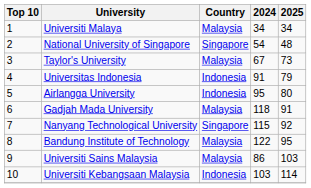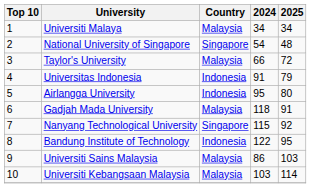 <table class="wikitable sortable">
 <tr>
 <th>Top 10</th>
 <th>University</th>
 <th>Country</th>
 <th>2024</th>
 <th>2025</th>
 </tr>
 <tr>
 <td>1</td>
 <td> <a href='#'>Universiti Malaya</a></td>
 <td><a href='#'>Malaysia</a></td>
 <td>34</td>
 <td>34</td>
 </tr>
 <tr>
 <td>2</td>
 <td> <a href='#'>National University of Singapore</a></td>
 <td><a href='#'>Singapore</a></td>
 <td>54</td>
 <td>48</td>
 </tr>
 <tr>
 <td>3</td>
 <td> <a href='#'>Taylor's University</a></td>
 <td><a href='#'>Malaysia</a></td>
-<td>67</td>
-<td>73</td>
+<td>66</td>
+<td>72</td>
 </tr>
 <tr>
 <td>4</td>
 <td> <a href='#'>Universitas Indonesia</a></td>
 <td><a href='#'>Indonesia</a></td>
 <td>91</td>
 <td>79</td>
 </tr>
 <tr>
 <td>5</td>
 <td> <a href='#'>Airlangga University</a></td>
 <td><a href='#'>Indonesia</a></td>
 <td>95</td>
 <td>80</td>
 </tr>
 <tr>
 <td>6</td>
 <td> <a href='#'>Gadjah Mada University</a></td>
 <td><a href='#'>Malaysia</a></td>
 <td>118</td>
 <td>91</td>
 </tr>
 <tr>
 <td>7</td>
 <td> <a href='#'>Nanyang Technological University</a></td>
 <td><a href='#'>Singapore</a></td>
 <td>115</td>
 <td>92</td>
 </tr>
 <tr>
 <td>8</td>
 <td> <a href='#'>Bandung Institute of Technology</a></td>
-<td><a href='#'>Malaysia</a></td>
+<td><a href='#'>Indonesia</a></td>
 <td>122</td>
 <td>95</td>
 </tr>
 <tr>
 <td>9</td>
 <td> <a href='#'>Universiti Sains Malaysia</a></td>
 <td><a href='#'>Malaysia</a></td>
 <td>86</td>
 <td>103</td>
 </tr>
 <tr>
 <td>10</td>
 <td> <a href='#'>Universiti Kebangsaan Malaysia</a></td>
-<td><a href='#'>Indonesia</a></td>
+<td><a href='#'>Malaysia</a></td>
 <td>103</td>
 <td>114</td>
 </tr>
 <tr>
 </tr>
 </table>
